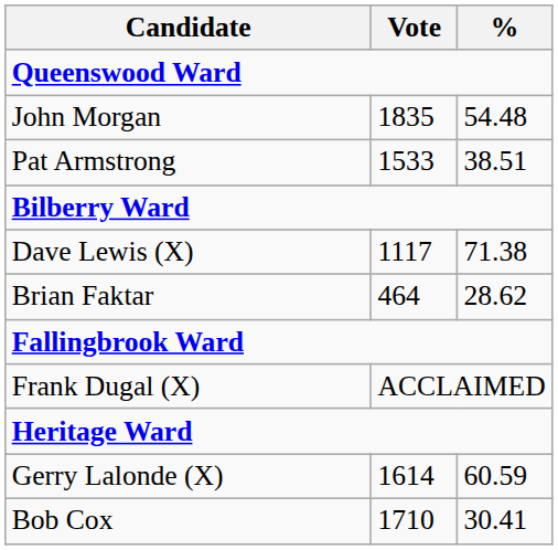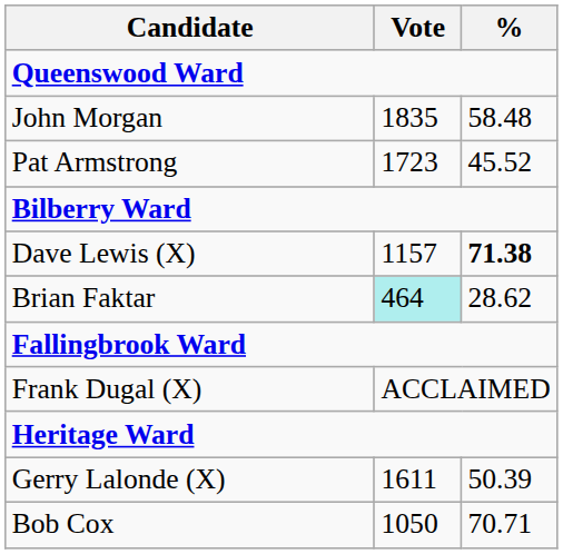 <table class="wikitable">
 <tr>
 <th bgcolor="#DDDDFF" width="200px">Candidate</th>
 <th bgcolor="#DDDDFF">Vote</th>
 <th bgcolor="#DDDDFF">%</th>
 </tr>
 <tr>
 <td colspan="4"><strong><a href='#'>Queenswood Ward</a></strong></td>
 </tr>
 <tr>
 <td>John Morgan</td>
 <td>1835</td>
-<td>54.48</td>
+<td>58.48</td>
 </tr>
 <tr>
 <td>Pat Armstrong</td>
-<td>1533</td>
-<td>38.51</td>
+<td>1723</td>
+<td>45.52</td>
 </tr>
 <tr>
 <td colspan="4"><strong><a href='#'>Bilberry Ward</a></strong></td>
 </tr>
 <tr>
 <td>Dave Lewis (X)</td>
-<td>1117</td>
-<td>71.38</td>
+<td>1157</td>
+<td><strong>71.38</strong></td>
 </tr>
 <tr>
 <td>Brian Faktar</td>
-<td>464</td>
+<td style="background: paleturquoise;">464</td>
 <td>28.62</td>
 </tr>
 <tr>
 <td colspan="4"><strong><a href='#'>Fallingbrook Ward</a></strong></td>
 </tr>
 <tr>
 <td>Frank Dugal (X)</td>
 <td colspan="2" align="center">ACCLAIMED</td>
 </tr>
 <tr>
 <td colspan="4"><strong><a href='#'>Heritage Ward</a></strong></td>
 </tr>
 <tr>
 <td>Gerry Lalonde (X)</td>
-<td>1614</td>
-<td>60.59</td>
+<td>1611</td>
+<td>50.39</td>
 </tr>
 <tr>
 <td>Bob Cox</td>
-<td>1710</td>
-<td>30.41</td>
+<td>1050</td>
+<td>70.71</td>
 </tr>
 </table>
